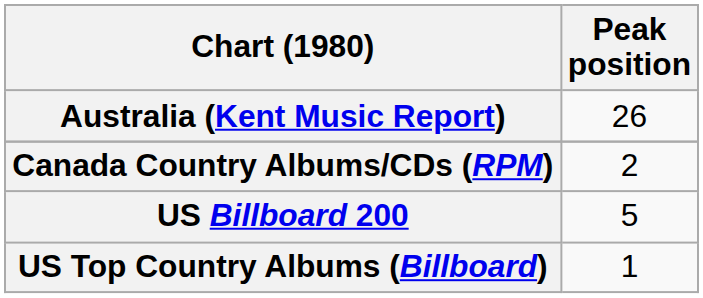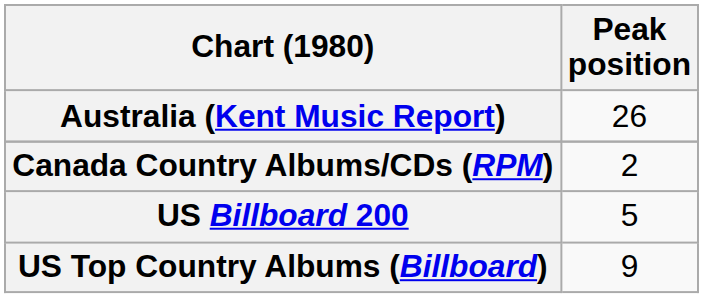 <table class="wikitable sortable plainrowheaders" style="text-align:center">
 <tr>
 <th>Chart (1980)</th>
 <th>Peak<br>position</th>
 </tr>
 <tr>
 <th scope="row">Australia (<a href='#'>Kent Music Report</a>)</th>
 <td>26</td>
 </tr>
 <tr>
 </tr>
 <tr>
 <th scope="row">Canada Country Albums/CDs (<em><a href='#'>RPM</a></em>)</th>
 <td>2</td>
 </tr>
 <tr>
 <th scope="row">US <a href='#'><em>Billboard</em> 200</a></th>
 <td>5</td>
 </tr>
 <tr>
 <th scope="row">US Top Country Albums (<em><a href='#'>Billboard</a></em>)</th>
-<td>1</td>
+<td>9</td>
 </tr>
 </table>
